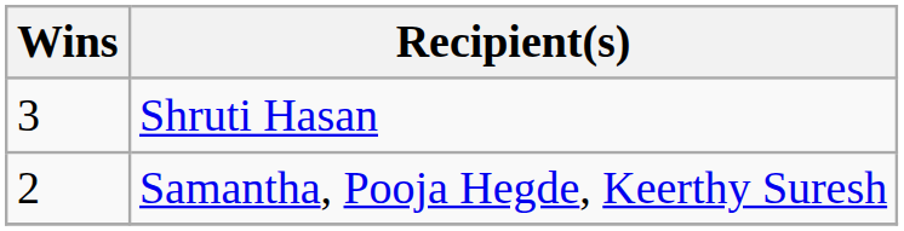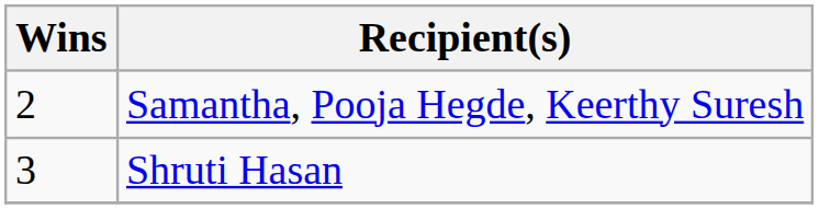 <table class="wikitable">
 <tr>
 <th>Wins</th>
 <th>Recipient(s)</th>
 </tr>
 <tr>
+<td>2</td>
+<td><a href='#'>Samantha</a>, <a href='#'>Pooja Hegde</a>, <a href='#'>Keerthy Suresh</a></td>
+</tr>
+<tr>
 <td>3</td>
 <td><a href='#'>Shruti Hasan</a></td>
 </tr>
 <tr>
-<td>2</td>
-<td><a href='#'>Samantha</a>, <a href='#'>Pooja Hegde</a>, <a href='#'>Keerthy Suresh</a></td>
-</tr>
-<tr>
 </tr>
 </table>
